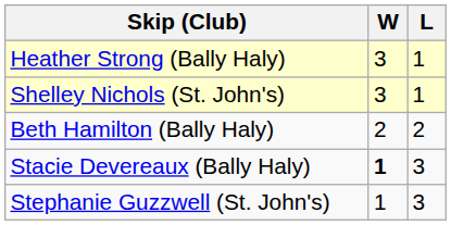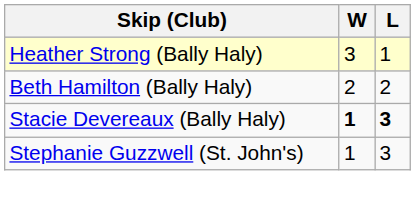 <table class=wikitable>
 <tr>
 <th width=250>Skip (Club)</th>
 <th width=20>W</th>
 <th width=20>L</th>
 </tr>
 <tr bgcolor=#ffffcc>
 <td><a href='#'>Heather Strong</a> (Bally Haly)</td>
 <td>3</td>
 <td>1</td>
 </tr>
-<tr bgcolor=#ffffcc>
-<td><a href='#'>Shelley Nichols</a> (St. John's)</td>
-<td>3</td>
-<td>1</td>
-</tr>
 <tr>
 <td><a href='#'>Beth Hamilton</a> (Bally Haly)</td>
 <td>2</td>
 <td>2</td>
 </tr>
 <tr>
 <td><a href='#'>Stacie Devereaux</a> (Bally Haly)</td>
 <td><strong>1</strong></td>
-<td>3</td>
+<td><strong>3</strong></td>
 </tr>
 <tr>
 <td><a href='#'>Stephanie Guzzwell</a> (St. John's)</td>
 <td>1</td>
 <td>3</td>
 </tr>
 </table>
